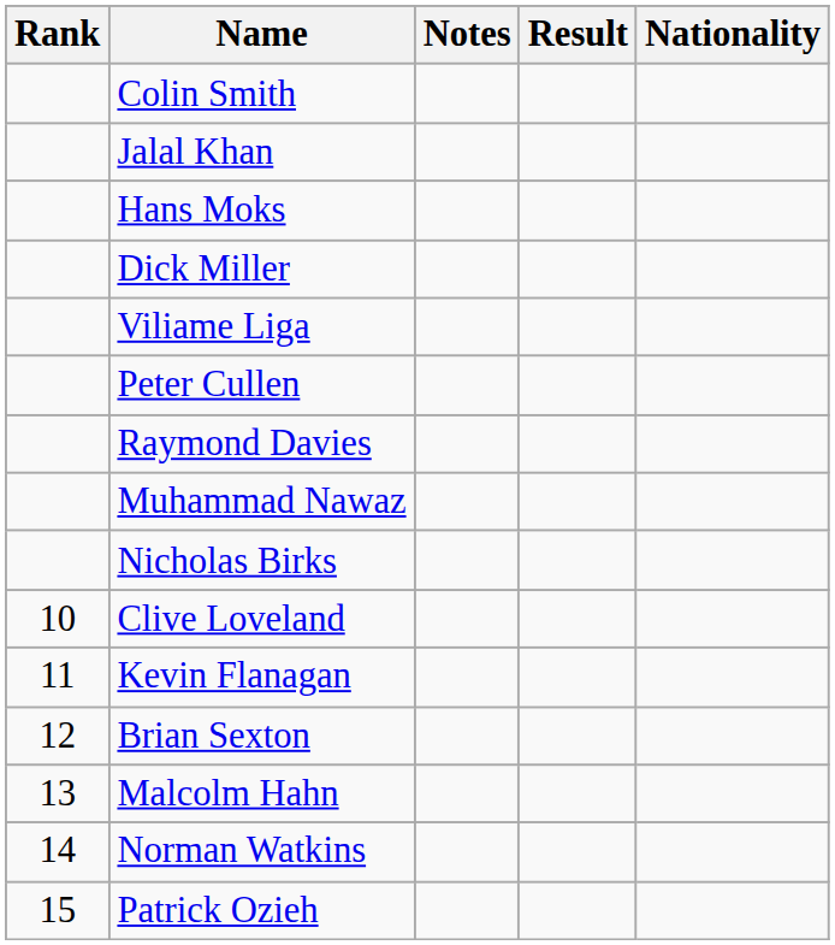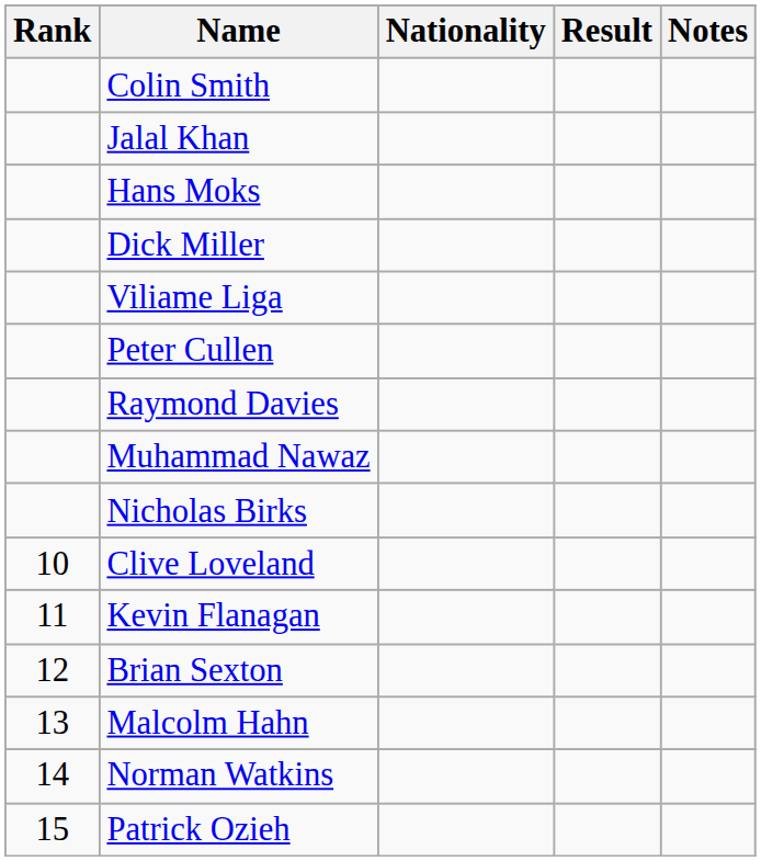 <table class="wikitable sortable" style=" text-align:center">
 <tr>
 <th>Rank</th>
 <th>Name</th>
+<th>Nationality</th>
+<th>Result</th>
 <th>Notes</th>
-<th>Result</th>
-<th>Nationality</th>
 </tr>
 <tr>
 <td></td>
 <td align=left><a href='#'>Colin Smith</a></td>
+<td align=left></td>
 <td></td>
 <td></td>
-<td align=left></td>
 </tr>
 <tr>
 <td></td>
 <td align=left><a href='#'>Jalal Khan</a></td>
+<td align=left></td>
 <td></td>
 <td></td>
-<td align=left></td>
 </tr>
 <tr>
 <td></td>
 <td align=left><a href='#'>Hans Moks</a></td>
+<td align=left></td>
 <td></td>
 <td></td>
-<td align=left></td>
 </tr>
 <tr>
 <td></td>
 <td align=left><a href='#'>Dick Miller</a></td>
+<td align=left></td>
 <td></td>
 <td></td>
-<td align=left></td>
 </tr>
 <tr>
 <td></td>
 <td align=left><a href='#'>Viliame Liga</a></td>
+<td align=left></td>
 <td></td>
 <td></td>
-<td align=left></td>
 </tr>
 <tr>
 <td></td>
 <td align=left><a href='#'>Peter Cullen</a></td>
+<td align=left></td>
 <td></td>
 <td></td>
-<td align=left></td>
 </tr>
 <tr>
 <td></td>
 <td align=left><a href='#'>Raymond Davies</a></td>
+<td align=left></td>
 <td></td>
 <td></td>
-<td align=left></td>
 </tr>
 <tr>
 <td></td>
 <td align=left><a href='#'>Muhammad Nawaz</a></td>
+<td align=left></td>
 <td></td>
 <td></td>
-<td align=left></td>
 </tr>
 <tr>
 <td></td>
 <td align=left><a href='#'>Nicholas Birks</a></td>
+<td align=left></td>
 <td></td>
 <td></td>
-<td align=left></td>
 </tr>
 <tr>
 <td>10</td>
 <td align=left><a href='#'>Clive Loveland</a></td>
+<td align=left></td>
 <td></td>
 <td></td>
-<td align=left></td>
 </tr>
 <tr>
 <td>11</td>
 <td align=left><a href='#'>Kevin Flanagan</a></td>
+<td align=left></td>
 <td></td>
 <td></td>
-<td align=left></td>
 </tr>
 <tr>
 <td>12</td>
 <td align=left><a href='#'>Brian Sexton</a></td>
+<td align=left></td>
 <td></td>
 <td></td>
-<td align=left></td>
 </tr>
 <tr>
 <td>13</td>
 <td align=left><a href='#'>Malcolm Hahn</a></td>
+<td align=left></td>
 <td></td>
 <td></td>
-<td align=left></td>
 </tr>
 <tr>
 <td>14</td>
 <td align=left><a href='#'>Norman Watkins</a></td>
+<td align=left></td>
 <td></td>
 <td></td>
-<td align=left></td>
 </tr>
 <tr>
 <td>15</td>
 <td align=left><a href='#'>Patrick Ozieh</a></td>
+<td align=left></td>
 <td></td>
 <td></td>
-<td align=left></td>
 </tr>
 </table>
